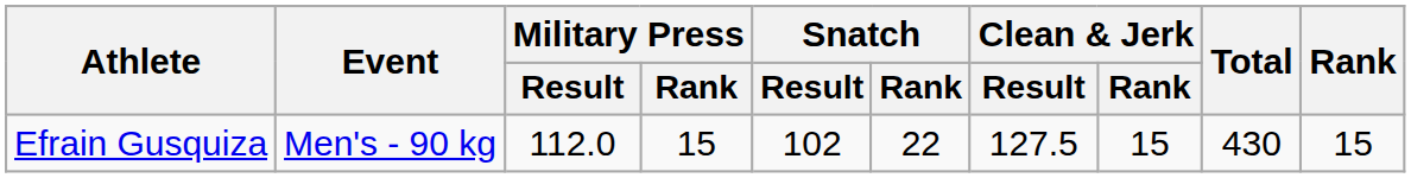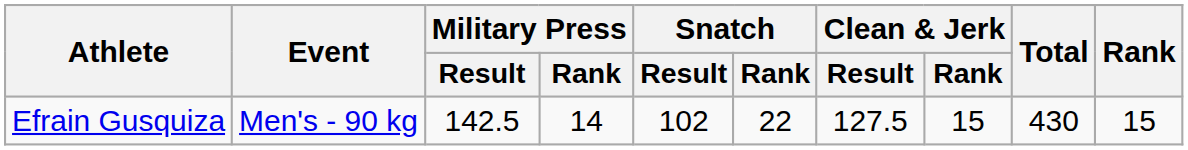 <table class="wikitable" style="font-size:90%">
 <tr>
 <th rowspan="2">Athlete</th>
 <th rowspan="2">Event</th>
 <th colspan="2">Military Press</th>
 <th colspan="2">Snatch</th>
 <th colspan="2">Clean & Jerk</th>
 <th rowspan="2">Total</th>
 <th rowspan="2">Rank</th>
 </tr>
 <tr style="font-size:95%">
 <th>Result</th>
 <th>Rank</th>
 <th>Result</th>
 <th>Rank</th>
 <th>Result</th>
 <th>Rank</th>
 </tr>
 <tr align=center>
 <td align=left><a href='#'>Efrain Gusquiza</a></td>
 <td align=left><a href='#'>Men's - 90 kg</a></td>
-<td>112.0</td>
-<td>15</td>
+<td>142.5</td>
+<td>14</td>
 <td>102</td>
 <td>22</td>
 <td>127.5</td>
 <td>15</td>
 <td>430</td>
 <td>15</td>
 </tr>
 </table>
